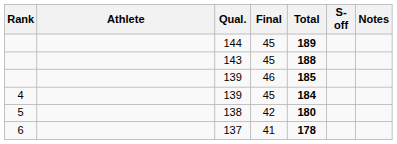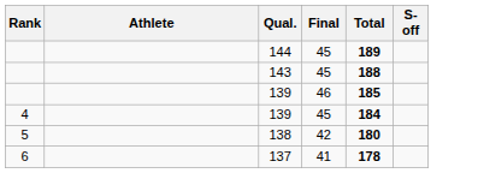 <table class="wikitable" style="text-align:center">
 <tr>
 <th width=40>Rank</th>
 <th width=250>Athlete</th>
 <th width=45>Qual.</th>
 <th width=45>Final</th>
 <th width=50>Total</th>
 <th width=35>S-off</th>
-<th width=45>Notes</th>
 </tr>
 <tr>
 <td></td>
 <td align=left></td>
 <td>144</td>
 <td>45</td>
 <td><strong>189</strong></td>
-<td></td>
 <td></td>
 </tr>
 <tr>
 <td></td>
 <td align=left></td>
 <td>143</td>
 <td>45</td>
 <td><strong>188</strong></td>
 <td></td>
-<td></td>
 </tr>
 <tr>
 <td></td>
 <td align=left></td>
 <td>139</td>
 <td>46</td>
 <td><strong>185</strong></td>
-<td></td>
 <td></td>
 </tr>
 <tr>
 <td>4</td>
 <td align=left></td>
 <td>139</td>
 <td>45</td>
 <td><strong>184</strong></td>
 <td></td>
-<td></td>
 </tr>
 <tr>
 <td>5</td>
 <td align=left></td>
 <td>138</td>
 <td>42</td>
 <td><strong>180</strong></td>
-<td></td>
 <td></td>
 </tr>
 <tr>
 <td>6</td>
 <td align=left></td>
 <td>137</td>
 <td>41</td>
 <td><strong>178</strong></td>
 <td></td>
-<td></td>
 </tr>
 </table>
